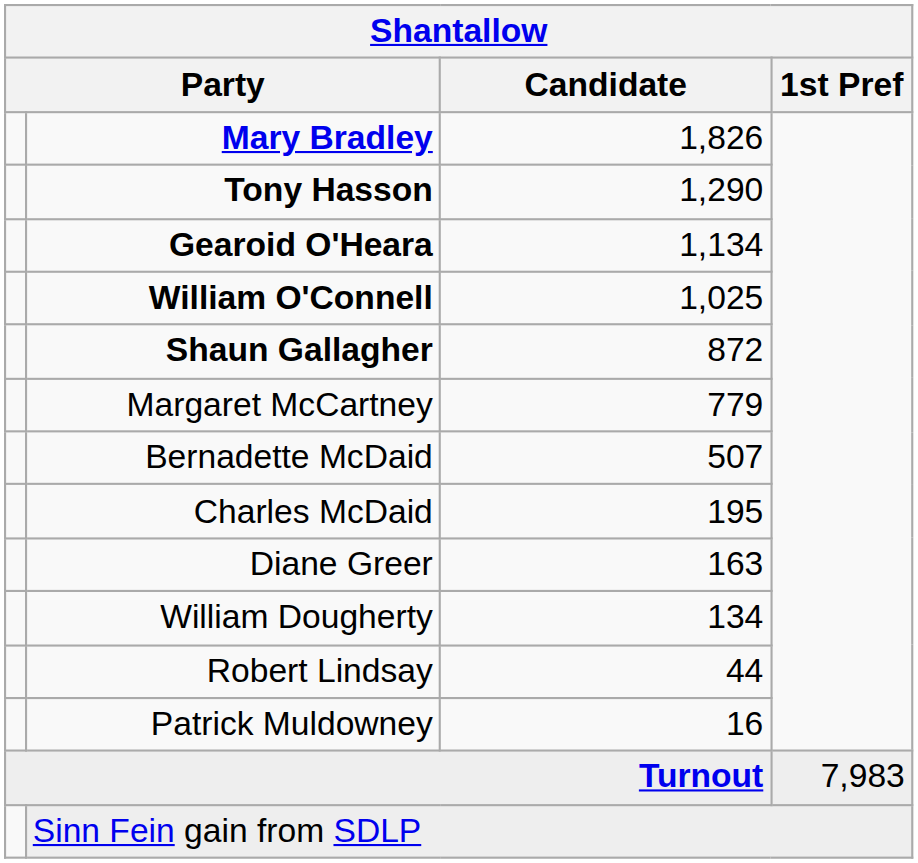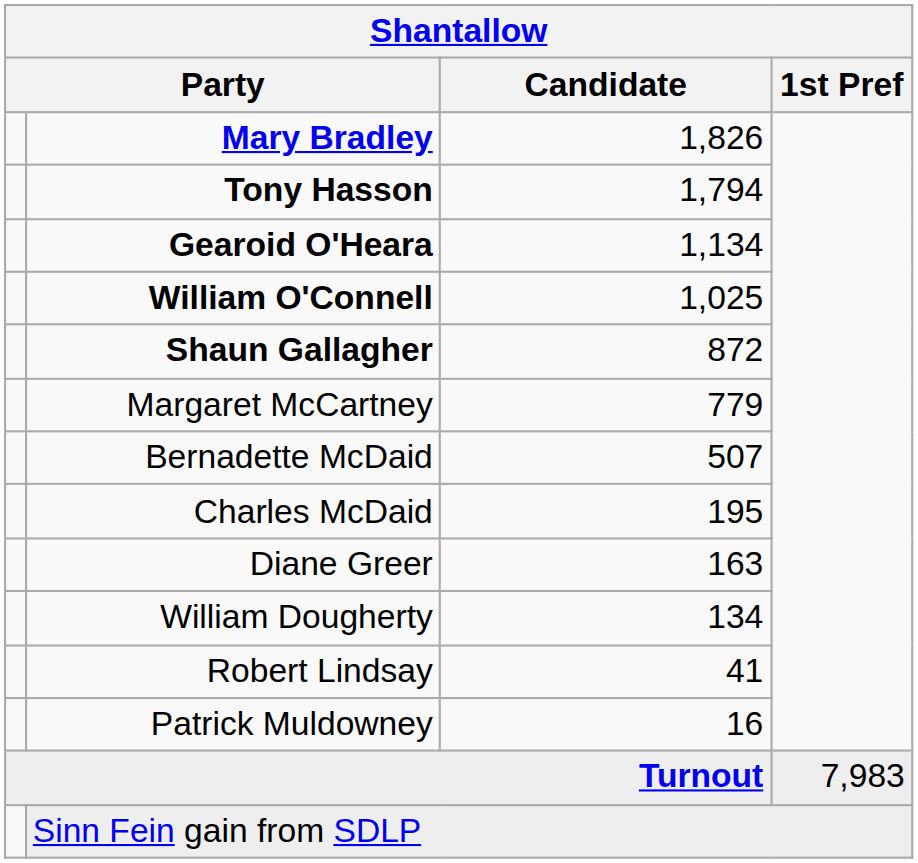 <table class="wikitable">
 <tr>
 <th colspan="4" align="center"><a href='#'>Shantallow</a></th>
 </tr>
 <tr>
 <th colspan="2" align="center" width=200>Party</th>
 <th width=150>Candidate</th>
 <th width=60>1st Pref</th>
 </tr>
 <tr>
 <td></td>
 <td align="right"><strong><a href='#'>Mary Bradley</a></strong></td>
 <td align="right">1,826</td>
 </tr>
 <tr>
 <td></td>
 <td align="right"><strong>Tony Hasson</strong></td>
-<td align="right">1,290</td>
+<td align="right">1,794</td>
 </tr>
 <tr>
 <td></td>
 <td align="right"><strong>Gearoid O'Heara</strong></td>
 <td align="right">1,134</td>
 </tr>
 <tr>
 <td></td>
 <td align="right"><strong>William O'Connell</strong></td>
 <td align="right">1,025</td>
 </tr>
 <tr>
 <td></td>
 <td align="right"><strong>Shaun Gallagher</strong></td>
 <td align="right">872</td>
 </tr>
 <tr>
 <td></td>
 <td align="right">Margaret McCartney</td>
 <td align="right">779</td>
 </tr>
 <tr>
 <td></td>
 <td align="right">Bernadette McDaid</td>
 <td align="right">507</td>
 </tr>
 <tr>
 <td></td>
 <td align="right">Charles McDaid</td>
 <td align="right">195</td>
 </tr>
 <tr>
 <td></td>
 <td align="right">Diane Greer</td>
 <td align="right">163</td>
 </tr>
 <tr>
 <td></td>
 <td align="right">William Dougherty</td>
 <td align="right">134</td>
 </tr>
 <tr>
 <td></td>
 <td align="right">Robert Lindsay</td>
-<td align="right">44</td>
+<td align="right">41</td>
 </tr>
 <tr>
 <td></td>
 <td align="right">Patrick Muldowney</td>
 <td align="right">16</td>
 </tr>
 <tr bgcolor="EEEEEE">
 <td colspan=3 align="right"><strong><a href='#'>Turnout</a></strong></td>
 <td align="right">7,983</td>
 </tr>
 <tr>
 <td bgcolor=></td>
 <td colspan=3 bgcolor="EEEEEE"><a href='#'>Sinn Fein</a> gain from <a href='#'>SDLP</a></td>
 </tr>
 </table>
